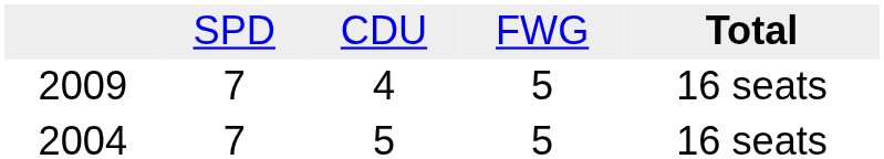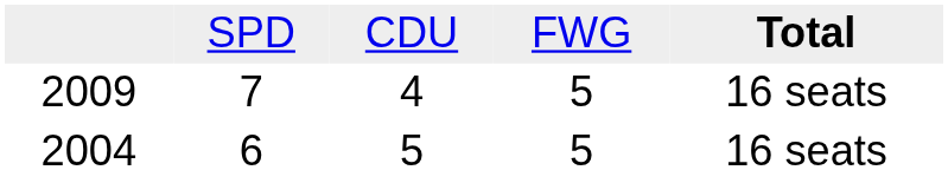 <table border="0" cellpadding="2" cellspacing="0" width="350">
 <tr bgcolor="#eeeeee" align="center">
 <td></td>
 <td><a href='#'>SPD</a></td>
 <td><a href='#'>CDU</a></td>
 <td><a href='#'>FWG</a></td>
 <td><strong>Total</strong></td>
 </tr>
 <tr align="center">
 <td>2009</td>
 <td>7</td>
 <td>4</td>
 <td>5</td>
 <td>16 seats</td>
 </tr>
 <tr align="center">
 <td>2004</td>
-<td>7</td>
+<td>6</td>
 <td>5</td>
 <td>5</td>
 <td>16 seats</td>
 </tr>
 </table>
